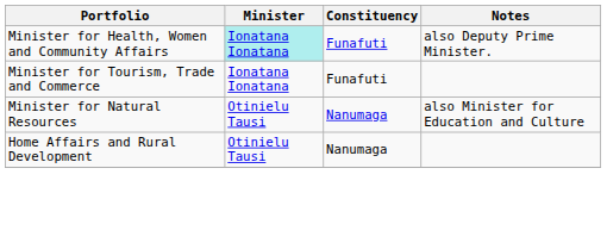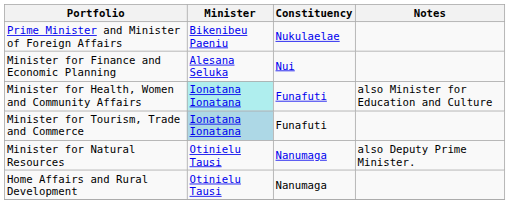 <table class="wikitable">
 <tr>
 <th>Portfolio</th>
 <th>Minister</th>
 <th>Constituency</th>
 <th>Notes</th>
 </tr>
 <tr>
+<td><a href='#'>Prime Minister</a> and Minister of Foreign Affairs</td>
+<td><a href='#'>Bikenibeu Paeniu</a></td>
+<td><a href='#'>Nukulaelae</a></td>
+<td></td>
+</tr>
+<tr>
+<td>Minister for Finance and Economic Planning</td>
+<td><a href='#'>Alesana Seluka</a></td>
+<td><a href='#'>Nui</a></td>
+<td></td>
+</tr>
+<tr>
 <td>Minister for Health, Women and Community Affairs</td>
 <td style="background: paleturquoise;"><a href='#'>Ionatana Ionatana</a></td>
 <td><a href='#'>Funafuti</a></td>
-<td>also Deputy Prime Minister.</td>
+<td>also Minister for Education and Culture</td>
 </tr>
 <tr>
 <td>Minister for Tourism, Trade and Commerce</td>
-<td><a href='#'>Ionatana Ionatana</a></td>
+<td style="background: lightblue;"><a href='#'>Ionatana Ionatana</a></td>
 <td>Funafuti</td>
 <td></td>
 </tr>
 <tr>
 <td>Minister for Natural Resources</td>
 <td><a href='#'>Otinielu Tausi</a></td>
 <td><a href='#'>Nanumaga</a></td>
-<td>also Minister for Education and Culture</td>
+<td>also Deputy Prime Minister.</td>
 </tr>
 <tr>
 <td>Home Affairs and Rural Development</td>
 <td><a href='#'>Otinielu Tausi</a></td>
 <td>Nanumaga</td>
 <td></td>
 </tr>
 <tr>
 </tr>
 </table>
